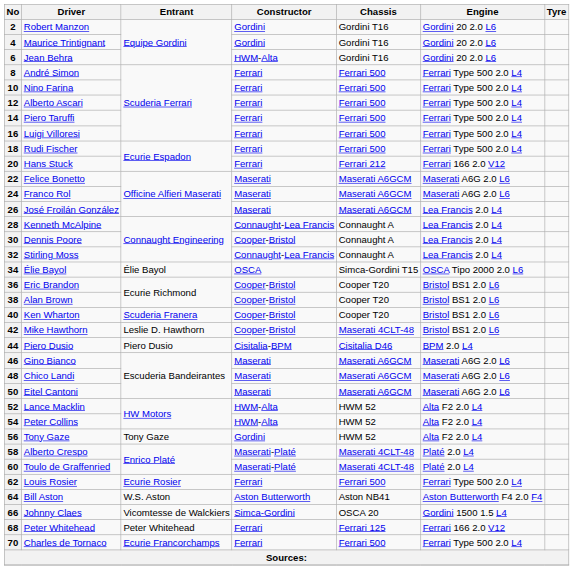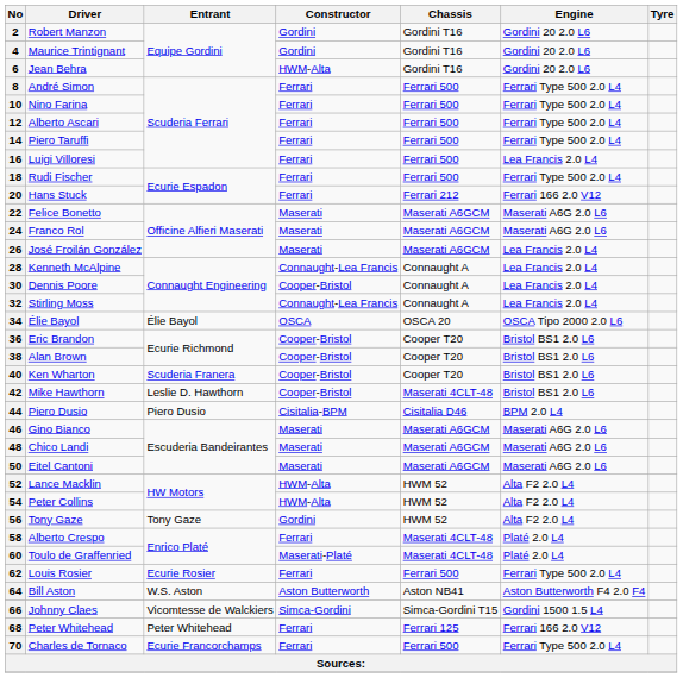 <table class="wikitable sortable" style="font-size: 95%;">
 <tr>
 <th>No</th>
 <th>Driver</th>
 <th>Entrant</th>
 <th>Constructor</th>
 <th>Chassis</th>
 <th>Engine</th>
 <th>Tyre</th>
 </tr>
 <tr>
 <th>2</th>
 <td> <a href='#'>Robert Manzon</a></td>
 <td rowspan=3><a href='#'>Equipe Gordini</a></td>
 <td><a href='#'>Gordini</a></td>
 <td>Gordini T16</td>
 <td><a href='#'>Gordini</a> 20 2.0 <a href='#'>L6</a></td>
 <td align="center"></td>
 </tr>
 <tr>
 <th>4</th>
 <td> <a href='#'>Maurice Trintignant</a></td>
 <td><a href='#'>Gordini</a></td>
 <td>Gordini T16</td>
 <td><a href='#'>Gordini</a> 20 2.0 <a href='#'>L6</a></td>
 <td align="center"></td>
 </tr>
 <tr>
 <th>6</th>
 <td> <a href='#'>Jean Behra</a></td>
 <td><a href='#'>HWM</a>-<a href='#'>Alta</a></td>
 <td>Gordini T16</td>
 <td><a href='#'>Gordini</a> 20 2.0 <a href='#'>L6</a></td>
 <td align="center"></td>
 </tr>
 <tr>
 <th>8</th>
 <td> <a href='#'>André Simon</a></td>
 <td rowspan=5><a href='#'>Scuderia Ferrari</a></td>
 <td><a href='#'>Ferrari</a></td>
 <td><a href='#'>Ferrari 500</a></td>
 <td><a href='#'>Ferrari</a> Type 500 2.0 <a href='#'>L4</a></td>
 <td align="center"></td>
 </tr>
 <tr>
 <th>10</th>
 <td> <a href='#'>Nino Farina</a></td>
 <td><a href='#'>Ferrari</a></td>
 <td><a href='#'>Ferrari 500</a></td>
 <td><a href='#'>Ferrari</a> Type 500 2.0 <a href='#'>L4</a></td>
 <td align="center"></td>
 </tr>
 <tr>
 <th>12</th>
 <td> <a href='#'>Alberto Ascari</a></td>
 <td><a href='#'>Ferrari</a></td>
 <td><a href='#'>Ferrari 500</a></td>
 <td><a href='#'>Ferrari</a> Type 500 2.0 <a href='#'>L4</a></td>
 <td align="center"></td>
 </tr>
 <tr>
 <th>14</th>
 <td> <a href='#'>Piero Taruffi</a></td>
 <td><a href='#'>Ferrari</a></td>
 <td><a href='#'>Ferrari 500</a></td>
 <td><a href='#'>Ferrari</a> Type 500 2.0 <a href='#'>L4</a></td>
 <td align="center"></td>
 </tr>
 <tr>
 <th>16</th>
 <td> <a href='#'>Luigi Villoresi</a></td>
 <td><a href='#'>Ferrari</a></td>
 <td><a href='#'>Ferrari 500</a></td>
-<td><a href='#'>Ferrari</a> Type 500 2.0 <a href='#'>L4</a></td>
+<td><a href='#'>Lea Francis</a> 2.0 <a href='#'>L4</a></td>
 <td align="center"></td>
 </tr>
 <tr>
 <th>18</th>
 <td> <a href='#'>Rudi Fischer</a></td>
 <td rowspan=2><a href='#'>Ecurie Espadon</a></td>
 <td><a href='#'>Ferrari</a></td>
 <td><a href='#'>Ferrari 500</a></td>
 <td><a href='#'>Ferrari</a> Type 500 2.0 <a href='#'>L4</a></td>
 <td align="center"></td>
 </tr>
 <tr>
 <th>20</th>
 <td> <a href='#'>Hans Stuck</a></td>
 <td><a href='#'>Ferrari</a></td>
 <td><a href='#'>Ferrari 212</a></td>
 <td><a href='#'>Ferrari</a> 166 2.0 <a href='#'>V12</a></td>
 <td align="center"></td>
 </tr>
 <tr>
 <th>22</th>
 <td> <a href='#'>Felice Bonetto</a></td>
 <td rowspan=3><a href='#'>Officine Alfieri Maserati</a></td>
 <td><a href='#'>Maserati</a></td>
 <td><a href='#'>Maserati A6GCM</a></td>
 <td><a href='#'>Maserati</a> A6G 2.0 <a href='#'>L6</a></td>
 <td align="center"></td>
 </tr>
 <tr>
 <th>24</th>
 <td> <a href='#'>Franco Rol</a></td>
 <td><a href='#'>Maserati</a></td>
 <td><a href='#'>Maserati A6GCM</a></td>
 <td><a href='#'>Maserati</a> A6G 2.0 <a href='#'>L6</a></td>
 <td align="center"></td>
 </tr>
 <tr>
 <th>26</th>
 <td> <a href='#'>José Froilán González</a></td>
 <td><a href='#'>Maserati</a></td>
 <td><a href='#'>Maserati A6GCM</a></td>
 <td><a href='#'>Lea Francis</a> 2.0 <a href='#'>L4</a></td>
 <td align="center"></td>
 </tr>
 <tr>
 <th>28</th>
 <td> <a href='#'>Kenneth McAlpine</a></td>
 <td rowspan=3><a href='#'>Connaught Engineering</a></td>
 <td><a href='#'>Connaught</a>-<a href='#'>Lea Francis</a></td>
 <td>Connaught A</td>
 <td><a href='#'>Lea Francis</a> 2.0 <a href='#'>L4</a></td>
 <td align="center"></td>
 </tr>
 <tr>
 <th>30</th>
 <td> <a href='#'>Dennis Poore</a></td>
 <td><a href='#'>Cooper</a>-<a href='#'>Bristol</a></td>
 <td>Connaught A</td>
 <td><a href='#'>Lea Francis</a> 2.0 <a href='#'>L4</a></td>
 <td align="center"></td>
 </tr>
 <tr>
 <th>32</th>
 <td> <a href='#'>Stirling Moss</a></td>
 <td><a href='#'>Connaught</a>-<a href='#'>Lea Francis</a></td>
 <td>Connaught A</td>
 <td><a href='#'>Lea Francis</a> 2.0 <a href='#'>L4</a></td>
 <td align="center"></td>
 </tr>
 <tr>
 <th>34</th>
 <td> <a href='#'>Élie Bayol</a></td>
 <td>Élie Bayol</td>
 <td><a href='#'>OSCA</a></td>
-<td>Simca-Gordini T15</td>
+<td>OSCA 20</td>
 <td><a href='#'>OSCA</a> Tipo 2000 2.0 <a href='#'>L6</a></td>
 <td align="center"></td>
 </tr>
 <tr>
 <th>36</th>
 <td> <a href='#'>Eric Brandon</a></td>
 <td rowspan=2>Ecurie Richmond</td>
 <td><a href='#'>Cooper</a>-<a href='#'>Bristol</a></td>
 <td>Cooper T20</td>
 <td><a href='#'>Bristol</a> BS1 2.0 <a href='#'>L6</a></td>
 <td align="center"></td>
 </tr>
 <tr>
 <th>38</th>
 <td> <a href='#'>Alan Brown</a></td>
 <td><a href='#'>Cooper</a>-<a href='#'>Bristol</a></td>
 <td>Cooper T20</td>
 <td><a href='#'>Bristol</a> BS1 2.0 <a href='#'>L6</a></td>
 <td align="center"></td>
 </tr>
 <tr>
 <th>40</th>
 <td> <a href='#'>Ken Wharton</a></td>
 <td><a href='#'>Scuderia Franera</a></td>
 <td><a href='#'>Cooper</a>-<a href='#'>Bristol</a></td>
 <td>Cooper T20</td>
 <td><a href='#'>Bristol</a> BS1 2.0 <a href='#'>L6</a></td>
 <td align="center"></td>
 </tr>
 <tr>
 <th>42</th>
 <td> <a href='#'>Mike Hawthorn</a></td>
 <td>Leslie D. Hawthorn</td>
 <td><a href='#'>Cooper</a>-<a href='#'>Bristol</a></td>
 <td><a href='#'>Maserati 4CLT-48</a></td>
 <td><a href='#'>Bristol</a> BS1 2.0 <a href='#'>L6</a></td>
 <td align="center"></td>
 </tr>
 <tr>
 <th>44</th>
 <td> <a href='#'>Piero Dusio</a></td>
 <td>Piero Dusio</td>
 <td><a href='#'>Cisitalia</a>-<a href='#'>BPM</a></td>
 <td><a href='#'>Cisitalia D46</a></td>
 <td><a href='#'>BPM</a> 2.0 <a href='#'>L4</a></td>
 <td align="center"></td>
 </tr>
 <tr>
 <th>46</th>
 <td> <a href='#'>Gino Bianco</a></td>
 <td rowspan=3>Escuderia Bandeirantes</td>
 <td><a href='#'>Maserati</a></td>
 <td><a href='#'>Maserati A6GCM</a></td>
 <td><a href='#'>Maserati</a> A6G 2.0 <a href='#'>L6</a></td>
 <td align="center"></td>
 </tr>
 <tr>
 <th>48</th>
 <td> <a href='#'>Chico Landi</a></td>
 <td><a href='#'>Maserati</a></td>
 <td><a href='#'>Maserati A6GCM</a></td>
 <td><a href='#'>Maserati</a> A6G 2.0 <a href='#'>L6</a></td>
 <td align="center"></td>
 </tr>
 <tr>
 <th>50</th>
 <td> <a href='#'>Eitel Cantoni</a></td>
 <td><a href='#'>Maserati</a></td>
 <td><a href='#'>Maserati A6GCM</a></td>
 <td><a href='#'>Maserati</a> A6G 2.0 <a href='#'>L6</a></td>
 <td align="center"></td>
 </tr>
 <tr>
 <th>52</th>
 <td> <a href='#'>Lance Macklin</a></td>
 <td rowspan=2><a href='#'>HW Motors</a></td>
 <td><a href='#'>HWM</a>-<a href='#'>Alta</a></td>
 <td>HWM 52</td>
 <td><a href='#'>Alta</a> F2 2.0 <a href='#'>L4</a></td>
 <td align="center"></td>
 </tr>
 <tr>
 <th>54</th>
 <td> <a href='#'>Peter Collins</a></td>
 <td><a href='#'>HWM</a>-<a href='#'>Alta</a></td>
 <td>HWM 52</td>
 <td><a href='#'>Alta</a> F2 2.0 <a href='#'>L4</a></td>
 <td align="center"></td>
 </tr>
 <tr>
 <th>56</th>
 <td> <a href='#'>Tony Gaze</a></td>
 <td>Tony Gaze</td>
 <td><a href='#'>Gordini</a></td>
 <td>HWM 52</td>
 <td><a href='#'>Alta</a> F2 2.0 <a href='#'>L4</a></td>
 <td align="center"></td>
 </tr>
 <tr>
 <th>58</th>
 <td> <a href='#'>Alberto Crespo</a></td>
 <td rowspan=2><a href='#'>Enrico Platé</a></td>
-<td><a href='#'>Maserati</a>-<a href='#'>Platé</a></td>
+<td><a href='#'>Ferrari</a></td>
 <td><a href='#'>Maserati 4CLT-48</a></td>
 <td><a href='#'>Platé</a> 2.0 <a href='#'>L4</a></td>
 <td align="center"></td>
 </tr>
 <tr>
 <th>60</th>
 <td> <a href='#'>Toulo de Graffenried</a></td>
 <td><a href='#'>Maserati</a>-<a href='#'>Platé</a></td>
 <td><a href='#'>Maserati 4CLT-48</a></td>
 <td><a href='#'>Platé</a> 2.0 <a href='#'>L4</a></td>
 <td align="center"></td>
 </tr>
 <tr>
 <th>62</th>
 <td> <a href='#'>Louis Rosier</a></td>
 <td><a href='#'>Ecurie Rosier</a></td>
 <td><a href='#'>Ferrari</a></td>
 <td><a href='#'>Ferrari 500</a></td>
 <td><a href='#'>Ferrari</a> Type 500 2.0 <a href='#'>L4</a></td>
 <td align="center"></td>
 </tr>
 <tr>
 <th>64</th>
 <td> <a href='#'>Bill Aston</a></td>
 <td>W.S. Aston</td>
 <td><a href='#'>Aston Butterworth</a></td>
 <td>Aston NB41</td>
 <td><a href='#'>Aston Butterworth</a> F4 2.0 <a href='#'>F4</a></td>
 <td align="center"></td>
 </tr>
 <tr>
 <th>66</th>
 <td> <a href='#'>Johnny Claes</a></td>
 <td>Vicomtesse de Walckiers</td>
 <td><a href='#'>Simca-Gordini</a></td>
-<td>OSCA 20</td>
+<td>Simca-Gordini T15</td>
 <td><a href='#'>Gordini</a> 1500 1.5 <a href='#'>L4</a></td>
 <td align="center"></td>
 </tr>
 <tr>
 <th>68</th>
 <td> <a href='#'>Peter Whitehead</a></td>
 <td>Peter Whitehead</td>
 <td><a href='#'>Ferrari</a></td>
 <td><a href='#'>Ferrari 125</a></td>
 <td><a href='#'>Ferrari</a> 166 2.0 <a href='#'>V12</a></td>
 <td align="center"></td>
 </tr>
 <tr>
 <th>70</th>
 <td> <a href='#'>Charles de Tornaco</a></td>
 <td><a href='#'>Ecurie Francorchamps</a></td>
 <td><a href='#'>Ferrari</a></td>
 <td><a href='#'>Ferrari 500</a></td>
 <td><a href='#'>Ferrari</a> Type 500 2.0 <a href='#'>L4</a></td>
 <td align="center"></td>
 </tr>
 <tr style="background-color:#E5E4E2" align="center">
 <th colspan=7>Sources:</th>
 </tr>
 <tr>
 </tr>
 </table>
